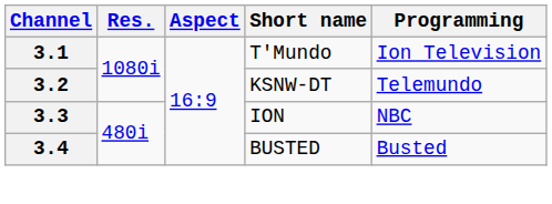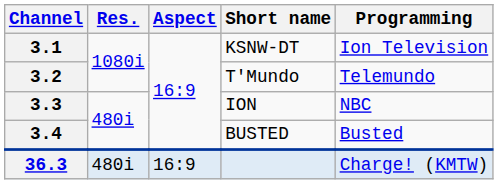 <table class="wikitable">
 <tr>
 <th scope = "col"><a href='#'>Channel</a></th>
 <th scope = "col"><a href='#'>Res.</a></th>
 <th scope = "col"><a href='#'>Aspect</a></th>
 <th scope = "col">Short name</th>
 <th scope = "col">Programming</th>
 </tr>
 <tr>
 <th scope = "row">3.1</th>
 <td rowspan=2><a href='#'>1080i</a></td>
 <td rowspan=4><a href='#'>16:9</a></td>
-<td>T'Mundo</td>
+<td>KSNW-DT</td>
 <td><a href='#'>Ion Television</a></td>
 </tr>
 <tr>
 <th scope = "row">3.2</th>
-<td>KSNW-DT</td>
+<td>T'Mundo</td>
 <td><a href='#'>Telemundo</a></td>
 </tr>
 <tr>
 <th scope = "row">3.3</th>
 <td rowspan=2><a href='#'>480i</a></td>
 <td>ION</td>
 <td><a href='#'>NBC</a></td>
 </tr>
 <tr>
 <th scope = "row">3.4</th>
 <td>BUSTED</td>
 <td><a href='#'>Busted</a></td>
 </tr>
+<tr style="background-color:#DFEBF6; border-top: 2px solid #003399;">
+<th scope="row"><a href='#'>36.3</a></th>
+<td>480i</td>
+<td>16:9</td>
+<td></td>
+<td><a href='#'>Charge!</a> (<a href='#'>KMTW</a>)</td>
+</tr>
 </table>
